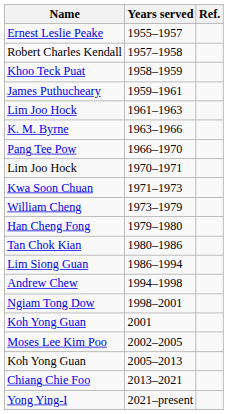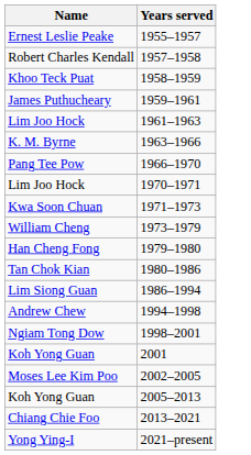 <table class="wikitable">
 <tr>
 <th>Name</th>
 <th>Years served</th>
-<th>Ref.</th>
 </tr>
 <tr>
 <td><a href='#'>Ernest Leslie Peake</a></td>
 <td>1955–1957</td>
-<td></td>
 </tr>
 <tr>
 <td>Robert Charles Kendall</td>
 <td>1957–1958</td>
-<td></td>
 </tr>
 <tr>
 <td><a href='#'>Khoo Teck Puat</a></td>
 <td>1958–1959</td>
-<td></td>
 </tr>
 <tr>
 <td><a href='#'>James Puthucheary</a></td>
 <td>1959–1961</td>
-<td></td>
 </tr>
 <tr>
 <td><a href='#'>Lim Joo Hock</a></td>
 <td>1961–1963</td>
-<td></td>
 </tr>
 <tr>
 <td><a href='#'>K. M. Byrne</a></td>
 <td>1963–1966</td>
-<td></td>
 </tr>
 <tr>
 <td><a href='#'>Pang Tee Pow</a></td>
 <td>1966–1970</td>
-<td></td>
 </tr>
 <tr>
 <td>Lim Joo Hock</td>
 <td>1970–1971</td>
-<td></td>
 </tr>
 <tr>
 <td><a href='#'>Kwa Soon Chuan</a></td>
 <td>1971–1973</td>
-<td></td>
 </tr>
 <tr>
 <td><a href='#'>William Cheng</a></td>
 <td>1973–1979</td>
-<td></td>
 </tr>
 <tr>
 <td><a href='#'>Han Cheng Fong</a></td>
 <td>1979–1980</td>
-<td></td>
 </tr>
 <tr>
 <td><a href='#'>Tan Chok Kian</a></td>
 <td>1980–1986</td>
-<td></td>
 </tr>
 <tr>
 <td><a href='#'>Lim Siong Guan</a></td>
 <td>1986–1994</td>
-<td></td>
 </tr>
 <tr>
 <td><a href='#'>Andrew Chew</a></td>
 <td>1994–1998</td>
-<td></td>
 </tr>
 <tr>
 <td><a href='#'>Ngiam Tong Dow</a></td>
 <td>1998–2001</td>
-<td></td>
 </tr>
 <tr>
 <td><a href='#'>Koh Yong Guan</a></td>
 <td>2001</td>
-<td></td>
 </tr>
 <tr>
 <td><a href='#'>Moses Lee Kim Poo</a></td>
 <td>2002–2005</td>
-<td></td>
 </tr>
 <tr>
 <td>Koh Yong Guan</td>
 <td>2005–2013</td>
-<td></td>
 </tr>
 <tr>
 <td><a href='#'>Chiang Chie Foo</a></td>
 <td>2013–2021</td>
-<td></td>
 </tr>
 <tr>
 <td><a href='#'>Yong Ying-I</a></td>
 <td>2021–present</td>
-<td></td>
 </tr>
 </table>
